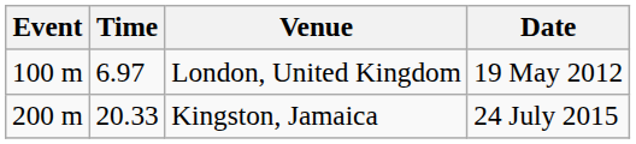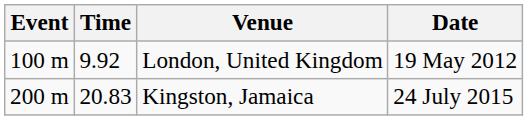 <table class="wikitable">
 <tr>
 <th>Event</th>
 <th>Time</th>
 <th>Venue</th>
 <th>Date</th>
 </tr>
 <tr>
 <td>100 m</td>
-<td>6.97</td>
+<td>9.92</td>
 <td>London, United Kingdom</td>
 <td>19 May 2012</td>
 </tr>
 <tr>
 <td>200 m</td>
-<td>20.33</td>
+<td>20.83</td>
 <td>Kingston, Jamaica</td>
 <td>24 July 2015</td>
 </tr>
 </table>
